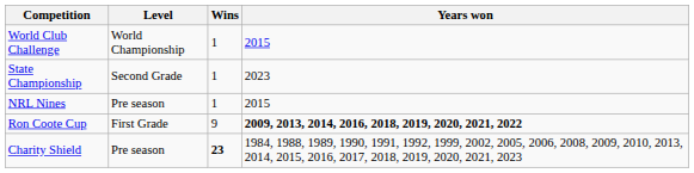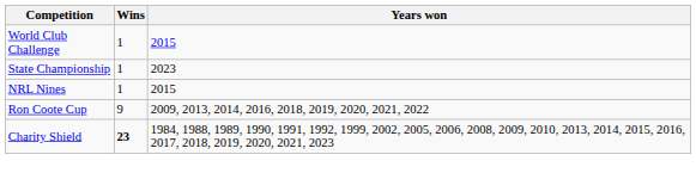 <table class="wikitable">
 <tr>
 <th>Competition</th>
-<th>Level</th>
 <th>Wins</th>
 <th>Years won</th>
 </tr>
 <tr>
 <td><a href='#'>World Club Challenge</a></td>
-<td>World Championship</td>
 <td>1</td>
 <td><a href='#'>2015</a></td>
 </tr>
 <tr>
 <td><a href='#'>State Championship</a></td>
-<td>Second Grade</td>
 <td>1</td>
 <td>2023</td>
 </tr>
 <tr>
 <td><a href='#'>NRL Nines</a></td>
-<td>Pre season</td>
 <td>1</td>
 <td>2015</td>
 </tr>
 <tr>
 <td><a href='#'>Ron Coote Cup</a></td>
-<td>First Grade</td>
 <td>9</td>
-<td><strong>2009, 2013, 2014, 2016, 2018, 2019, 2020, 2021, 2022</strong></td>
+<td>2009, 2013, 2014, 2016, 2018, 2019, 2020, 2021, 2022</td>
 </tr>
 <tr>
 <td><a href='#'>Charity Shield</a></td>
-<td>Pre season</td>
 <td><strong>23</strong></td>
 <td>1984, 1988, 1989, 1990, 1991, 1992, 1999, 2002, 2005, 2006, 2008, 2009, 2010, 2013, 2014, 2015, 2016, 2017, 2018, 2019, 2020, 2021, 2023</td>
 </tr>
 </table>
